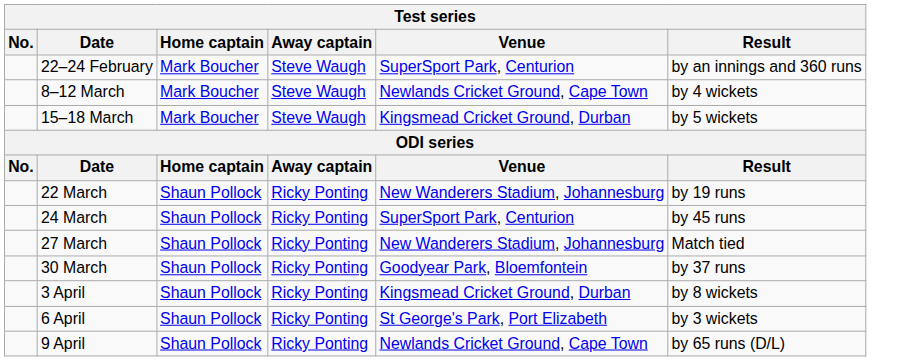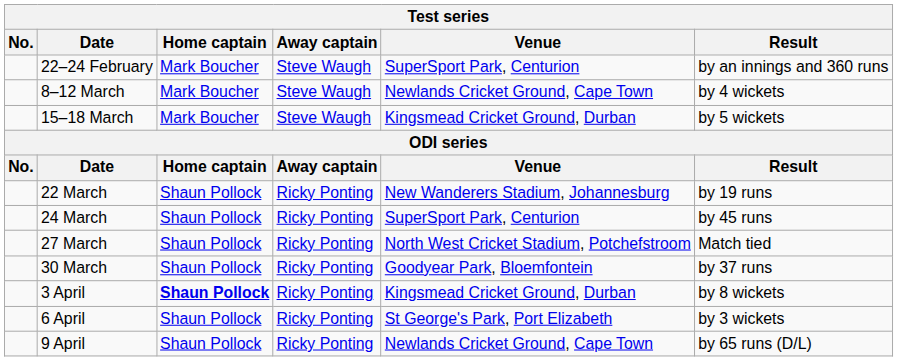 <table class="wikitable">
 <tr>
 <th colspan="9">Test series</th>
 </tr>
 <tr>
 <th>No.</th>
 <th>Date</th>
 <th>Home captain</th>
 <th>Away captain</th>
 <th>Venue</th>
 <th>Result</th>
 </tr>
 <tr>
 <td></td>
 <td>22–24 February</td>
 <td><a href='#'>Mark Boucher</a></td>
 <td><a href='#'>Steve Waugh</a></td>
 <td><a href='#'>SuperSport Park</a>, <a href='#'>Centurion</a></td>
 <td> by an innings and 360 runs</td>
 </tr>
 <tr>
 <td></td>
 <td>8–12 March</td>
 <td><a href='#'>Mark Boucher</a></td>
 <td><a href='#'>Steve Waugh</a></td>
 <td><a href='#'>Newlands Cricket Ground</a>, <a href='#'>Cape Town</a></td>
 <td> by 4 wickets</td>
 </tr>
 <tr>
 <td></td>
 <td>15–18 March</td>
 <td><a href='#'>Mark Boucher</a></td>
 <td><a href='#'>Steve Waugh</a></td>
 <td><a href='#'>Kingsmead Cricket Ground</a>, <a href='#'>Durban</a></td>
 <td> by 5 wickets</td>
 </tr>
 <tr>
 <th colspan="9">ODI series</th>
 </tr>
 <tr>
 <th>No.</th>
 <th>Date</th>
 <th>Home captain</th>
 <th>Away captain</th>
 <th>Venue</th>
 <th>Result</th>
 </tr>
 <tr>
 <td></td>
 <td>22 March</td>
 <td><a href='#'>Shaun Pollock</a></td>
 <td><a href='#'>Ricky Ponting</a></td>
 <td><a href='#'>New Wanderers Stadium</a>, <a href='#'>Johannesburg</a></td>
 <td> by 19 runs</td>
 </tr>
 <tr>
 <td></td>
 <td>24 March</td>
 <td><a href='#'>Shaun Pollock</a></td>
 <td><a href='#'>Ricky Ponting</a></td>
 <td><a href='#'>SuperSport Park</a>, <a href='#'>Centurion</a></td>
 <td> by 45 runs</td>
 </tr>
 <tr>
 <td></td>
 <td>27 March</td>
 <td><a href='#'>Shaun Pollock</a></td>
 <td><a href='#'>Ricky Ponting</a></td>
-<td><a href='#'>New Wanderers Stadium</a>, <a href='#'>Johannesburg</a></td>
+<td><a href='#'>North West Cricket Stadium</a>, <a href='#'>Potchefstroom</a></td>
 <td>Match tied</td>
 </tr>
 <tr>
 <td></td>
 <td>30 March</td>
 <td><a href='#'>Shaun Pollock</a></td>
 <td><a href='#'>Ricky Ponting</a></td>
 <td><a href='#'>Goodyear Park</a>, <a href='#'>Bloemfontein</a></td>
 <td> by 37 runs</td>
 </tr>
 <tr>
 <td></td>
 <td>3 April</td>
-<td><a href='#'>Shaun Pollock</a></td>
+<td><strong><a href='#'>Shaun Pollock</a></strong></td>
 <td><a href='#'>Ricky Ponting</a></td>
 <td><a href='#'>Kingsmead Cricket Ground</a>, <a href='#'>Durban</a></td>
 <td> by 8 wickets</td>
 </tr>
 <tr>
 <td></td>
 <td>6 April</td>
 <td><a href='#'>Shaun Pollock</a></td>
 <td><a href='#'>Ricky Ponting</a></td>
 <td><a href='#'>St George's Park</a>, <a href='#'>Port Elizabeth</a></td>
 <td> by 3 wickets</td>
 </tr>
 <tr>
 <td></td>
 <td>9 April</td>
 <td><a href='#'>Shaun Pollock</a></td>
 <td><a href='#'>Ricky Ponting</a></td>
 <td><a href='#'>Newlands Cricket Ground</a>, <a href='#'>Cape Town</a></td>
 <td> by 65 runs (D/L)</td>
 </tr>
 </table>
